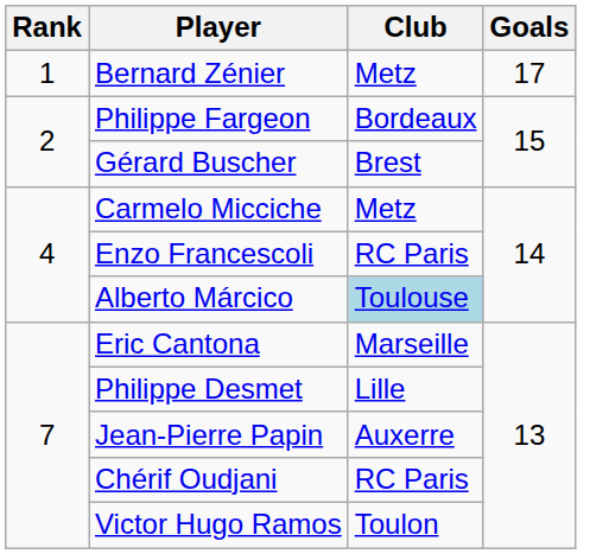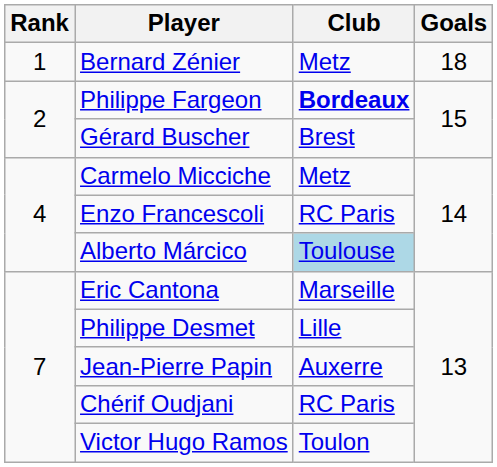 <table class="wikitable" style="text-align:center">
 <tr>
 <th>Rank</th>
 <th>Player</th>
 <th>Club</th>
 <th>Goals</th>
 </tr>
 <tr>
 <td>1</td>
 <td align="left"> <a href='#'>Bernard Zénier</a></td>
 <td align="left"><a href='#'>Metz</a></td>
-<td>17</td>
+<td>18</td>
 </tr>
 <tr>
 <td rowspan="2">2</td>
 <td align="left"> <a href='#'>Philippe Fargeon</a></td>
-<td align="left"><a href='#'>Bordeaux</a></td>
+<td align="left"><strong><a href='#'>Bordeaux</a></strong></td>
 <td rowspan="2">15</td>
 </tr>
 <tr>
 <td align="left"> <a href='#'>Gérard Buscher</a></td>
 <td align="left"><a href='#'>Brest</a></td>
 </tr>
 <tr>
 <td rowspan="3">4</td>
 <td align="left"> <a href='#'>Carmelo Micciche</a></td>
 <td align="left"><a href='#'>Metz</a></td>
 <td rowspan="3">14</td>
 </tr>
 <tr>
 <td align="left"> <a href='#'>Enzo Francescoli</a></td>
 <td align="left"><a href='#'>RC Paris</a></td>
 </tr>
 <tr>
 <td align="left"> <a href='#'>Alberto Márcico</a></td>
 <td align="left" style="background: lightblue;"><a href='#'>Toulouse</a></td>
 </tr>
 <tr>
 <td rowspan="5">7</td>
 <td align="left"> <a href='#'>Eric Cantona</a></td>
 <td align="left"><a href='#'>Marseille</a></td>
 <td rowspan="5">13</td>
 </tr>
 <tr>
 <td align="left"> <a href='#'>Philippe Desmet</a></td>
 <td align="left"><a href='#'>Lille</a></td>
 </tr>
 <tr>
 <td align="left"> <a href='#'>Jean-Pierre Papin</a></td>
 <td align="left"><a href='#'>Auxerre</a></td>
 </tr>
 <tr>
 <td align="left"> <a href='#'>Chérif Oudjani</a></td>
 <td align="left"><a href='#'>RC Paris</a></td>
 </tr>
 <tr>
 <td align="left"> <a href='#'>Victor Hugo Ramos</a></td>
 <td align="left"><a href='#'>Toulon</a></td>
 </tr>
 </table>
